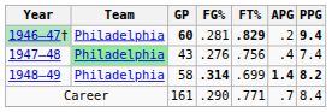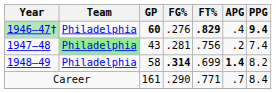 <table class="wikitable sortable" style="font-size:95%; text-align:right;">
 <tr>
 <th>Year</th>
 <th>Team</th>
 <th>GP</th>
 <th>FG%</th>
 <th>FT%</th>
 <th>APG</th>
 <th>PPG</th>
 </tr>
 <tr>
 <td style="text-align:left;background:#afe6ba"><a href='#'>1946–47</a>†</td>
 <td style="text-align:left;"><a href='#'>Philadelphia</a></td>
 <td><strong>60</strong></td>
-<td>.281</td>
+<td>.276</td>
 <td><strong>.829</strong></td>
-<td>.2</td>
+<td>.4</td>
 <td><strong>9.4</strong></td>
 </tr>
 <tr>
 <td style="text-align:left;"><a href='#'>1947–48</a></td>
 <td style="background: lightgreen; text-align:left;"><a href='#'>Philadelphia</a></td>
 <td>43</td>
-<td>.276</td>
+<td>.281</td>
 <td>.756</td>
-<td>.4</td>
+<td>.2</td>
 <td>7.4</td>
 </tr>
 <tr>
 <td style="text-align:left;"><a href='#'>1948–49</a></td>
 <td style="text-align:left;"><a href='#'>Philadelphia</a></td>
 <td>58</td>
 <td><strong>.314</strong></td>
 <td>.699</td>
 <td><strong>1.4</strong></td>
-<td><strong>8.2</strong></td>
+<td>8.2</td>
 </tr>
 <tr>
 <td style="text-align:center;" colspan="2">Career</td>
 <td>161</td>
 <td>.290</td>
 <td>.771</td>
 <td>.7</td>
 <td>8.4</td>
 </tr>
 <tr>
 </tr>
 </table>
